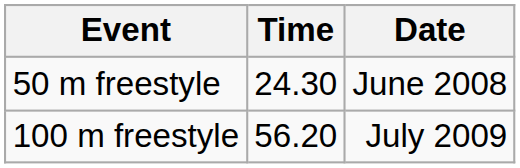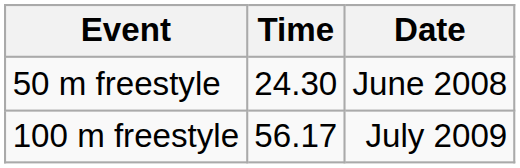 <table class="wikitable" |]>
 <tr>
 <th>Event</th>
 <th>Time</th>
 <th>Date</th>
 </tr>
 <tr>
 <td>50 m freestyle</td>
 <td align=right>24.30</td>
 <td align=right>June 2008</td>
 </tr>
 <tr>
 <td>100 m freestyle</td>
-<td align=right>56.20</td>
+<td align=right>56.17</td>
 <td align=right>July 2009</td>
 </tr>
 </table>
